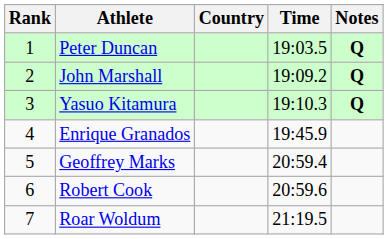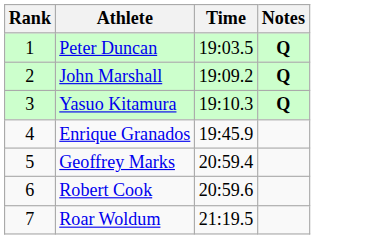 <table class="wikitable sortable" style="text-align:center">
 <tr>
 <th>Rank</th>
 <th>Athlete</th>
-<th>Country</th>
 <th>Time</th>
 <th>Notes</th>
 </tr>
 <tr bgcolor=ccffcc>
 <td>1</td>
 <td align=left><a href='#'>Peter Duncan</a></td>
-<td align=left></td>
 <td>19:03.5</td>
 <td><strong>Q</strong></td>
 </tr>
 <tr bgcolor=ccffcc>
 <td>2</td>
 <td align=left><a href='#'>John Marshall</a></td>
-<td align=left></td>
 <td>19:09.2</td>
 <td><strong>Q</strong></td>
 </tr>
 <tr bgcolor=ccffcc>
 <td>3</td>
 <td align=left><a href='#'>Yasuo Kitamura</a></td>
-<td align=left></td>
 <td>19:10.3</td>
 <td><strong>Q</strong></td>
 </tr>
 <tr>
 <td>4</td>
 <td align=left><a href='#'>Enrique Granados</a></td>
-<td align=left></td>
 <td>19:45.9</td>
 <td></td>
 </tr>
 <tr>
 <td>5</td>
 <td align=left><a href='#'>Geoffrey Marks</a></td>
-<td align=left></td>
 <td>20:59.4</td>
 <td></td>
 </tr>
 <tr>
 <td>6</td>
 <td align=left><a href='#'>Robert Cook</a></td>
-<td align=left></td>
 <td>20:59.6</td>
 <td></td>
 </tr>
 <tr>
 <td>7</td>
 <td align=left><a href='#'>Roar Woldum</a></td>
-<td align=left></td>
 <td>21:19.5</td>
 <td></td>
 </tr>
 </table>
